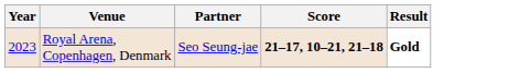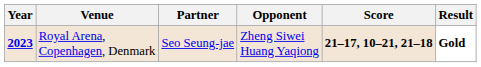 <table class="sortable wikitable" style="font-size: 90%">
 <tr>
 <th>Year</th>
 <th>Venue</th>
 <th>Partner</th>
+<th>Opponent</th>
 <th>Score</th>
 <th>Result</th>
 </tr>
 <tr style="background:#F3E6D7">
-<td align="center"><a href='#'>2023</a></td>
+<td align="center"><strong><a href='#'>2023</a></strong></td>
 <td align="left"><a href='#'>Royal Arena</a>,<br><a href='#'>Copenhagen</a>, Denmark</td>
 <td align="left"> <a href='#'>Seo Seung-jae</a></td>
+<td align="left"> <a href='#'>Zheng Siwei</a><br> <a href='#'>Huang Yaqiong</a></td>
 <td align="left"><strong>21–17, 10–21, 21–18</strong></td>
 <td style="text-align:left; background:white"> <strong>Gold</strong></td>
 </tr>
 </table>
